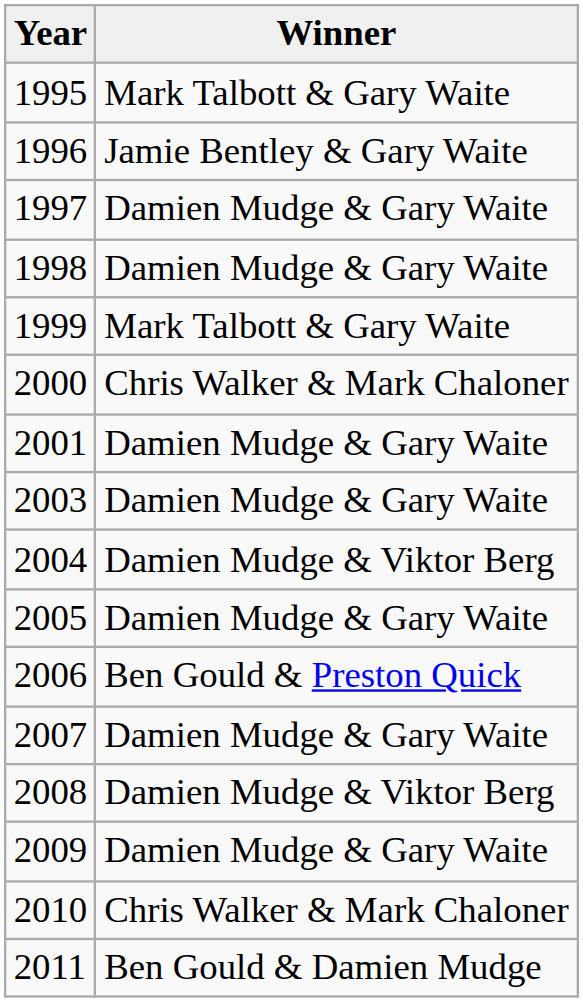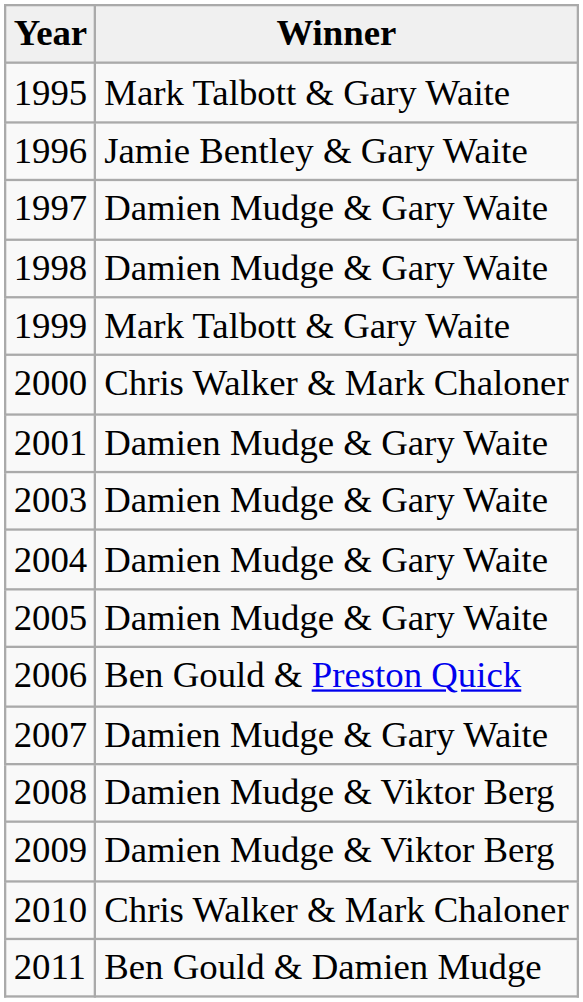 <table class="wikitable">
 <tr style="text-align:center; background:#f0f0f0;">
 <td><strong>Year</strong></td>
 <td><strong>Winner</strong></td>
 </tr>
 <tr>
 <td>1995</td>
 <td>Mark Talbott & Gary Waite</td>
 </tr>
 <tr>
 <td>1996</td>
 <td>Jamie Bentley & Gary Waite</td>
 </tr>
 <tr>
 <td>1997</td>
 <td>Damien Mudge & Gary Waite</td>
 </tr>
 <tr>
 <td>1998</td>
 <td>Damien Mudge & Gary Waite</td>
 </tr>
 <tr>
 <td>1999</td>
 <td>Mark Talbott & Gary Waite</td>
 </tr>
 <tr>
 <td>2000</td>
 <td>Chris Walker & Mark Chaloner</td>
 </tr>
 <tr>
 <td>2001</td>
 <td>Damien Mudge & Gary Waite</td>
 </tr>
 <tr>
 <td>2003</td>
 <td>Damien Mudge & Gary Waite</td>
 </tr>
 <tr>
 <td>2004</td>
-<td>Damien Mudge & Viktor Berg</td>
+<td>Damien Mudge & Gary Waite</td>
 </tr>
 <tr>
 <td>2005</td>
 <td>Damien Mudge & Gary Waite</td>
 </tr>
 <tr>
 <td>2006</td>
 <td>Ben Gould & <a href='#'>Preston Quick</a></td>
 </tr>
 <tr>
 <td>2007</td>
 <td>Damien Mudge & Gary Waite</td>
 </tr>
 <tr>
 <td>2008</td>
 <td>Damien Mudge & Viktor Berg</td>
 </tr>
 <tr>
 <td>2009</td>
-<td>Damien Mudge & Gary Waite</td>
+<td>Damien Mudge & Viktor Berg</td>
 </tr>
 <tr>
 <td>2010</td>
 <td>Chris Walker & Mark Chaloner</td>
 </tr>
 <tr>
 <td>2011</td>
 <td>Ben Gould & Damien Mudge</td>
 </tr>
 </table>
